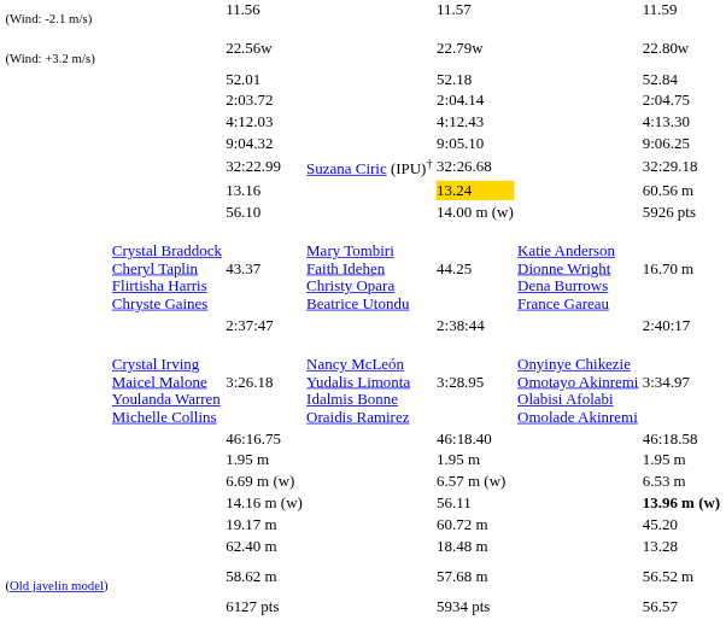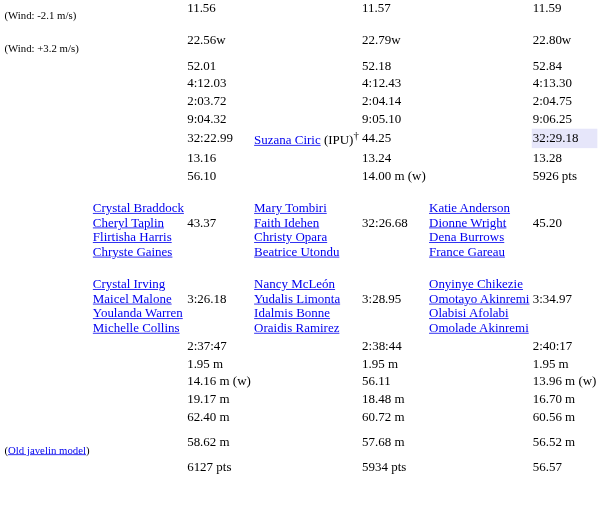 <table>
 <tr>
 <td><br><small>(Wind: -2.1 m/s)</small></td>
 <td></td>
 <td>11.56</td>
 <td></td>
 <td>11.57</td>
 <td></td>
 <td>11.59</td>
 </tr>
 <tr>
 <td><br><small>(Wind: +3.2 m/s)</small></td>
 <td></td>
 <td>22.56w</td>
 <td></td>
 <td>22.79w</td>
 <td></td>
 <td>22.80w</td>
 </tr>
 <tr>
 <td></td>
 <td></td>
 <td>52.01</td>
 <td></td>
 <td>52.18</td>
 <td></td>
 <td>52.84</td>
 </tr>
 <tr>
 <td></td>
 <td></td>
+<td>4:12.03</td>
+<td></td>
+<td>4:12.43</td>
+<td></td>
+<td>4:13.30</td>
+</tr>
+<tr>
+<td></td>
+<td></td>
 <td>2:03.72</td>
 <td></td>
 <td>2:04.14</td>
 <td></td>
 <td>2:04.75</td>
-</tr>
-<tr>
-<td></td>
-<td></td>
-<td>4:12.03</td>
-<td></td>
-<td>4:12.43</td>
-<td></td>
-<td>4:13.30</td>
 </tr>
 <tr>
 <td></td>
 <td></td>
 <td>9:04.32</td>
 <td></td>
 <td>9:05.10</td>
 <td></td>
 <td>9:06.25</td>
 </tr>
 <tr>
 <td></td>
 <td></td>
 <td>32:22.99</td>
 <td><a href='#'>Suzana Ciric</a> (IPU)<sup>†</sup></td>
-<td>32:26.68</td>
+<td>44.25</td>
 <td></td>
-<td>32:29.18</td>
+<td style="background: lavender;">32:29.18</td>
 </tr>
 <tr>
 <td></td>
 <td></td>
 <td>13.16</td>
 <td></td>
-<td style="background: gold;">13.24</td>
+<td>13.24</td>
 <td></td>
-<td>60.56 m</td>
+<td>13.28</td>
 </tr>
 <tr>
 <td></td>
 <td></td>
 <td>56.10</td>
 <td></td>
 <td>14.00 m (w)</td>
 <td></td>
 <td>5926 pts</td>
 </tr>
 <tr>
 <td></td>
 <td><br><a href='#'>Crystal Braddock</a><br><a href='#'>Cheryl Taplin</a><br><a href='#'>Flirtisha Harris</a><br><a href='#'>Chryste Gaines</a></td>
 <td>43.37</td>
 <td><br><a href='#'>Mary Tombiri</a><br><a href='#'>Faith Idehen</a><br><a href='#'>Christy Opara</a><br><a href='#'>Beatrice Utondu</a></td>
-<td>44.25</td>
+<td>32:26.68</td>
 <td><br><a href='#'>Katie Anderson</a><br><a href='#'>Dionne Wright</a><br><a href='#'>Dena Burrows</a><br><a href='#'>France Gareau</a></td>
-<td>16.70 m</td>
-</tr>
-<tr>
-<td></td>
-<td></td>
-<td>2:37:47</td>
-<td></td>
-<td>2:38:44</td>
-<td></td>
-<td>2:40:17</td>
+<td>45.20</td>
 </tr>
 <tr>
 <td></td>
 <td><br><a href='#'>Crystal Irving</a><br><a href='#'>Maicel Malone</a><br><a href='#'>Youlanda Warren</a><br><a href='#'>Michelle Collins</a></td>
 <td>3:26.18</td>
 <td><br><a href='#'>Nancy McLeón</a><br><a href='#'>Yudalis Limonta</a><br><a href='#'>Idalmis Bonne</a><br><a href='#'>Oraidis Ramirez</a></td>
 <td>3:28.95</td>
 <td><br><a href='#'>Onyinye Chikezie</a><br><a href='#'>Omotayo Akinremi</a><br><a href='#'>Olabisi Afolabi</a><br><a href='#'>Omolade Akinremi</a></td>
 <td>3:34.97</td>
 </tr>
 <tr>
 <td></td>
 <td></td>
-<td>46:16.75</td>
+<td>2:37:47</td>
 <td></td>
-<td>46:18.40</td>
+<td>2:38:44</td>
 <td></td>
-<td>46:18.58</td>
+<td>2:40:17</td>
 </tr>
 <tr>
 <td></td>
 <td></td>
 <td>1.95 m</td>
 <td></td>
 <td>1.95 m</td>
 <td></td>
 <td>1.95 m</td>
 </tr>
 <tr>
 <td></td>
 <td></td>
-<td>6.69 m (w)</td>
-<td></td>
-<td>6.57 m (w)</td>
-<td></td>
-<td>6.53 m</td>
-</tr>
-<tr>
-<td></td>
-<td></td>
 <td>14.16 m (w)</td>
 <td></td>
 <td>56.11</td>
 <td></td>
-<td><strong>13.96 m (w)</strong></td>
+<td>13.96 m (w)</td>
 </tr>
 <tr>
 <td></td>
 <td></td>
 <td>19.17 m</td>
 <td></td>
-<td>60.72 m</td>
+<td>18.48 m</td>
 <td></td>
-<td>45.20</td>
+<td>16.70 m</td>
 </tr>
 <tr>
 <td></td>
 <td></td>
 <td>62.40 m</td>
 <td></td>
-<td>18.48 m</td>
+<td>60.72 m</td>
 <td></td>
-<td>13.28</td>
+<td>60.56 m</td>
 </tr>
 <tr>
 <td><br><small>(<a href='#'>Old javelin model</a>)</small></td>
 <td></td>
 <td>58.62 m</td>
 <td></td>
 <td>57.68 m</td>
 <td></td>
 <td>56.52 m</td>
 </tr>
 <tr>
 <td></td>
 <td></td>
 <td>6127 pts</td>
 <td></td>
 <td>5934 pts</td>
 <td></td>
 <td>56.57</td>
 </tr>
 </table>
